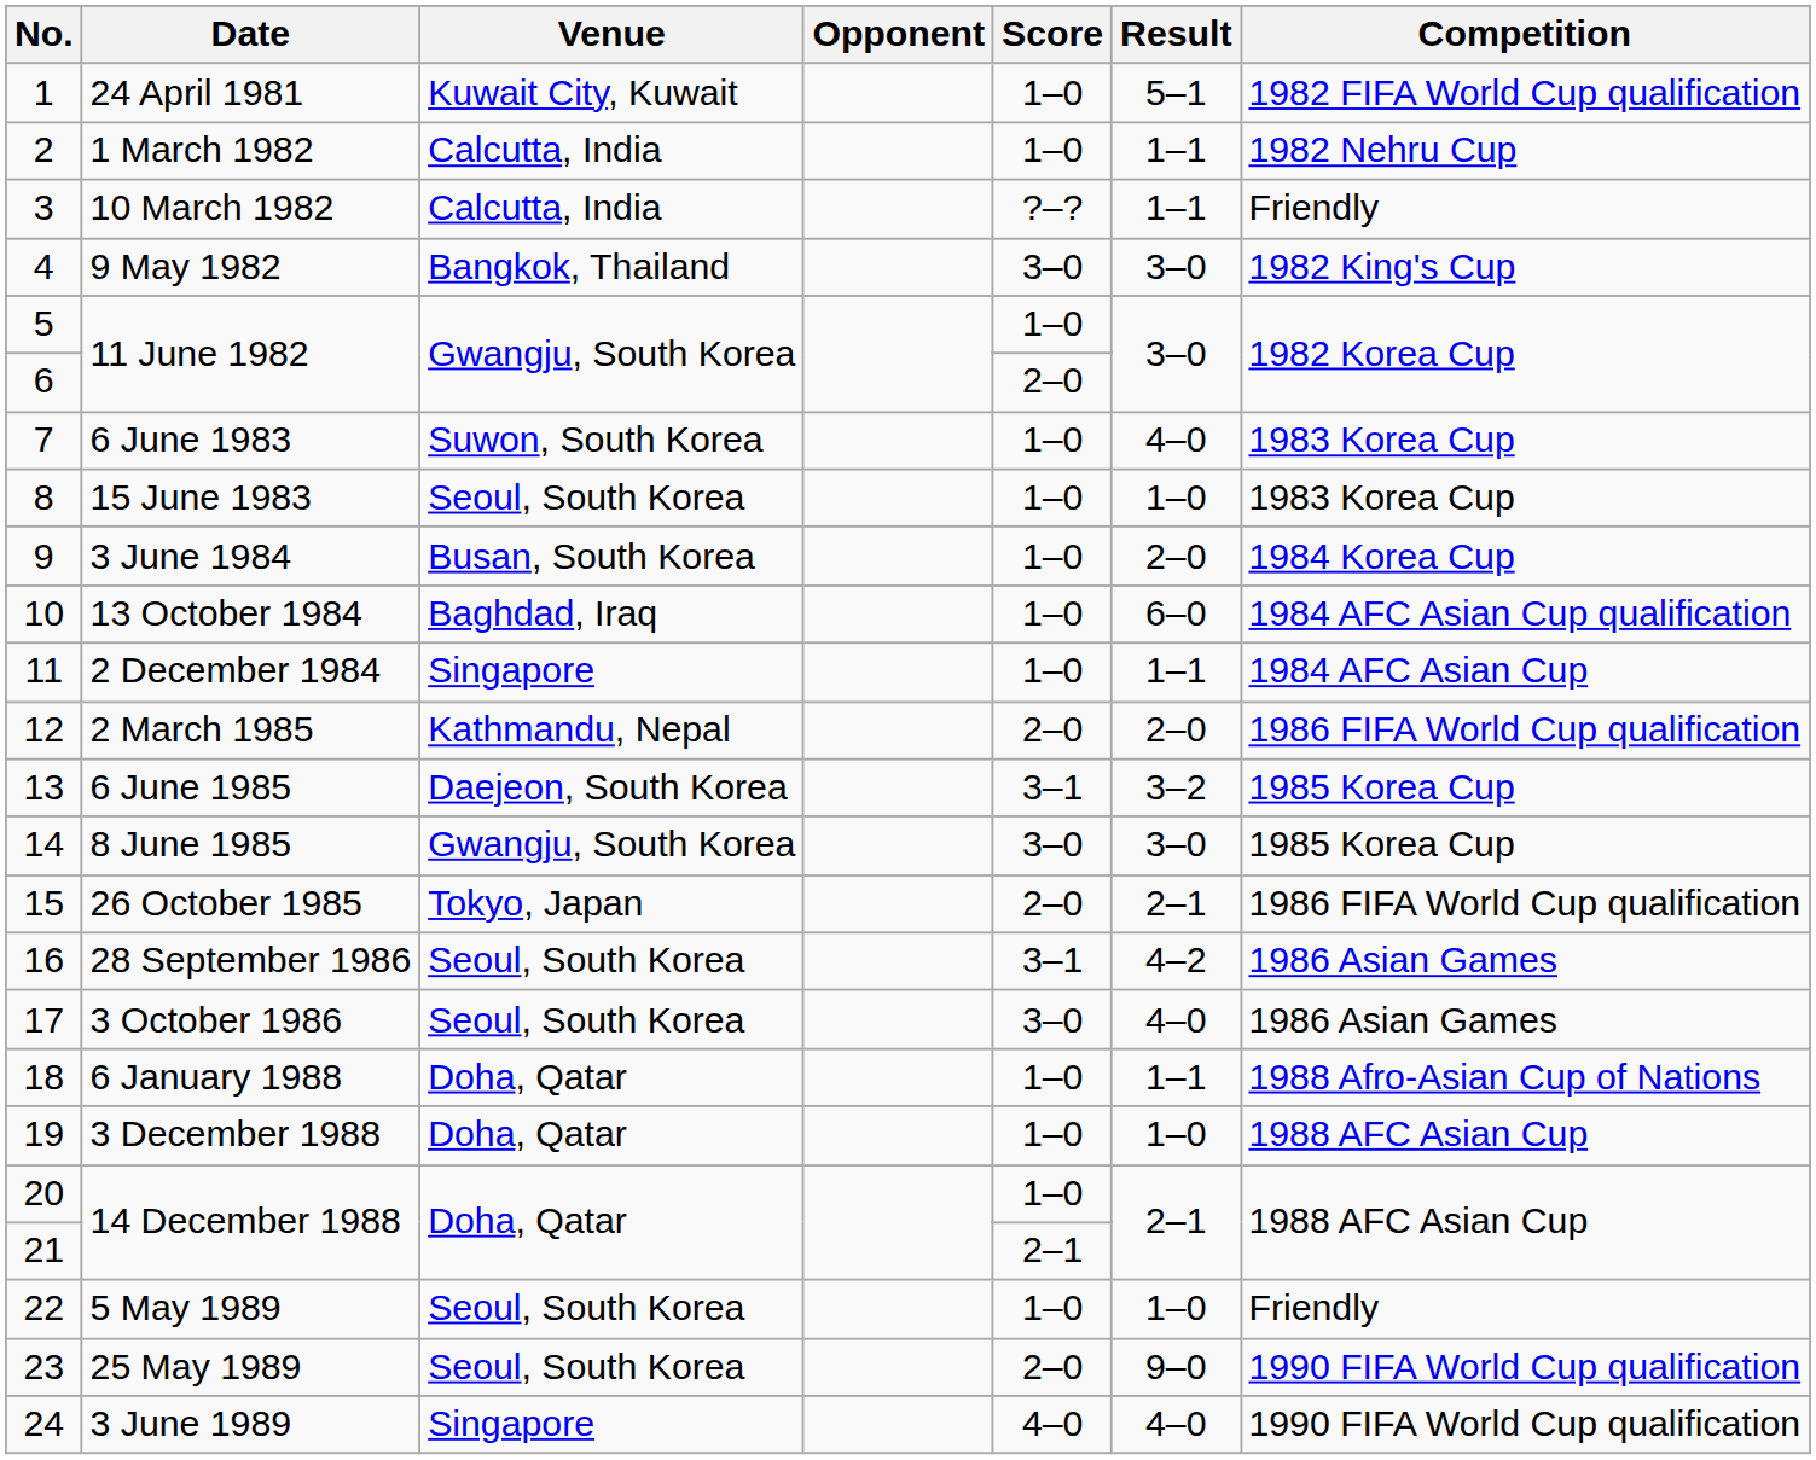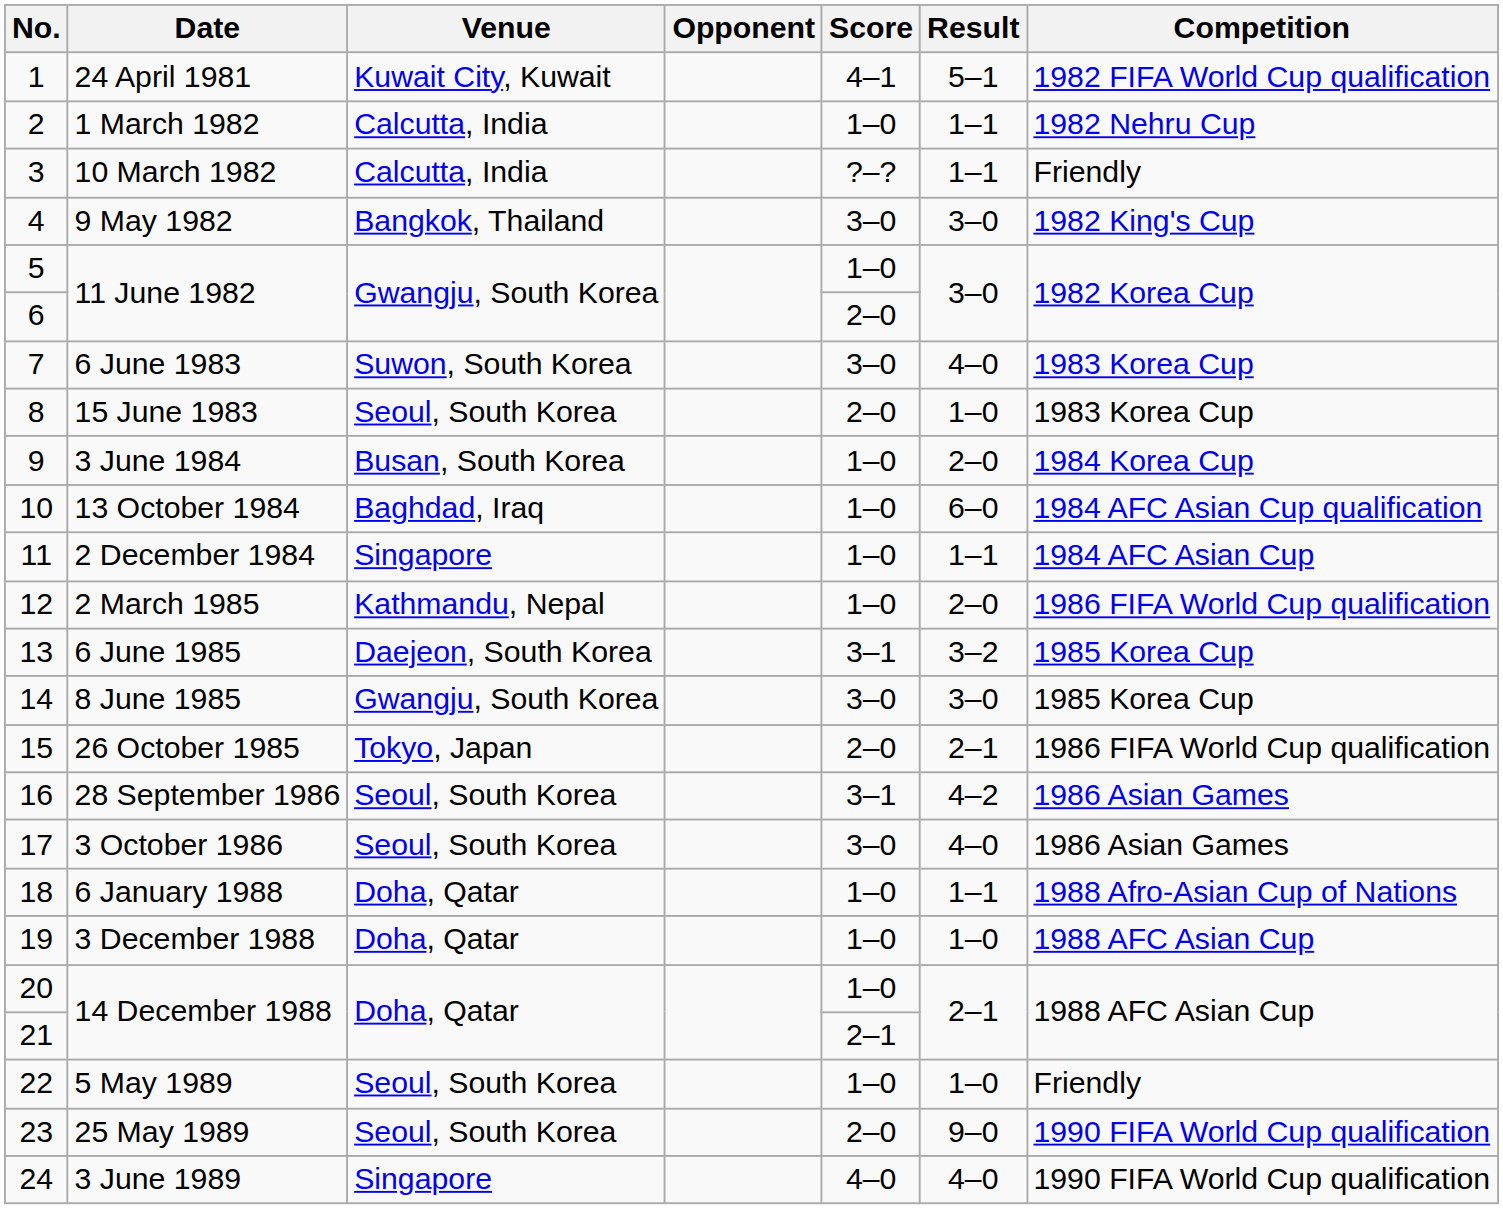 <table class="wikitable sortable">
 <tr>
 <th>No.</th>
 <th>Date</th>
 <th>Venue</th>
 <th>Opponent</th>
 <th>Score</th>
 <th>Result</th>
 <th>Competition</th>
 </tr>
 <tr>
 <td align="center">1</td>
 <td>24 April 1981</td>
 <td><a href='#'>Kuwait City</a>, Kuwait</td>
 <td></td>
-<td align="center">1–0</td>
+<td align="center">4–1</td>
 <td align="center">5–1</td>
 <td><a href='#'>1982 FIFA World Cup qualification</a></td>
 </tr>
 <tr>
 <td align="center">2</td>
 <td>1 March 1982</td>
 <td><a href='#'>Calcutta</a>, India</td>
 <td></td>
 <td align="center">1–0</td>
 <td align="center">1–1</td>
 <td><a href='#'>1982 Nehru Cup</a></td>
 </tr>
 <tr>
 <td align="center">3</td>
 <td>10 March 1982</td>
 <td><a href='#'>Calcutta</a>, India</td>
 <td></td>
 <td align="center">?–?</td>
 <td align="center">1–1</td>
 <td>Friendly</td>
 </tr>
 <tr>
 <td align="center">4</td>
 <td>9 May 1982</td>
 <td><a href='#'>Bangkok</a>, Thailand</td>
 <td></td>
 <td align="center">3–0</td>
 <td align="center">3–0</td>
 <td><a href='#'>1982 King's Cup</a></td>
 </tr>
 <tr>
 <td align="center">5</td>
 <td rowspan="2">11 June 1982</td>
 <td rowspan="2"><a href='#'>Gwangju</a>, South Korea</td>
 <td rowspan="2"></td>
 <td align="center">1–0</td>
 <td rowspan="2" align="center">3–0</td>
 <td rowspan="2"><a href='#'>1982 Korea Cup</a></td>
 </tr>
 <tr>
 <td align="center">6</td>
 <td align="center">2–0</td>
 </tr>
 <tr>
 <td align="center">7</td>
 <td>6 June 1983</td>
 <td><a href='#'>Suwon</a>, South Korea</td>
 <td></td>
-<td align="center">1–0</td>
+<td align="center">3–0</td>
 <td align="center">4–0</td>
 <td><a href='#'>1983 Korea Cup</a></td>
 </tr>
 <tr>
 <td align="center">8</td>
 <td>15 June 1983</td>
 <td><a href='#'>Seoul</a>, South Korea</td>
 <td></td>
-<td align="center">1–0</td>
+<td align="center">2–0</td>
 <td align="center">1–0</td>
 <td>1983 Korea Cup</td>
 </tr>
 <tr>
 <td align="center">9</td>
 <td>3 June 1984</td>
 <td><a href='#'>Busan</a>, South Korea</td>
 <td></td>
 <td align="center">1–0</td>
 <td align="center">2–0</td>
 <td><a href='#'>1984 Korea Cup</a></td>
 </tr>
 <tr>
 <td align="center">10</td>
 <td>13 October 1984</td>
 <td><a href='#'>Baghdad</a>, Iraq</td>
 <td></td>
 <td align="center">1–0</td>
 <td align="center">6–0</td>
 <td><a href='#'>1984 AFC Asian Cup qualification</a></td>
 </tr>
 <tr>
 <td align="center">11</td>
 <td>2 December 1984</td>
 <td><a href='#'>Singapore</a></td>
 <td></td>
 <td align="center">1–0</td>
 <td align="center">1–1</td>
 <td><a href='#'>1984 AFC Asian Cup</a></td>
 </tr>
 <tr>
 <td align="center">12</td>
 <td>2 March 1985</td>
 <td><a href='#'>Kathmandu</a>, Nepal</td>
 <td></td>
-<td align="center">2–0</td>
+<td align="center">1–0</td>
 <td align="center">2–0</td>
 <td><a href='#'>1986 FIFA World Cup qualification</a></td>
 </tr>
 <tr>
 <td align="center">13</td>
 <td>6 June 1985</td>
 <td><a href='#'>Daejeon</a>, South Korea</td>
 <td></td>
 <td align="center">3–1</td>
 <td align="center">3–2</td>
 <td><a href='#'>1985 Korea Cup</a></td>
 </tr>
 <tr>
 <td align="center">14</td>
 <td>8 June 1985</td>
 <td><a href='#'>Gwangju</a>, South Korea</td>
 <td></td>
 <td align="center">3–0</td>
 <td align="center">3–0</td>
 <td>1985 Korea Cup</td>
 </tr>
 <tr>
 <td align="center">15</td>
 <td>26 October 1985</td>
 <td><a href='#'>Tokyo</a>, Japan</td>
 <td></td>
 <td align="center">2–0</td>
 <td align="center">2–1</td>
 <td>1986 FIFA World Cup qualification</td>
 </tr>
 <tr>
 <td align="center">16</td>
 <td>28 September 1986</td>
 <td><a href='#'>Seoul</a>, South Korea</td>
 <td></td>
 <td align="center">3–1</td>
 <td align="center">4–2</td>
 <td><a href='#'>1986 Asian Games</a></td>
 </tr>
 <tr>
 <td align="center">17</td>
 <td>3 October 1986</td>
 <td><a href='#'>Seoul</a>, South Korea</td>
 <td></td>
 <td align="center">3–0</td>
 <td align="center">4–0</td>
 <td>1986 Asian Games</td>
 </tr>
 <tr>
 <td align="center">18</td>
 <td>6 January 1988</td>
 <td><a href='#'>Doha</a>, Qatar</td>
 <td></td>
 <td align="center">1–0</td>
 <td align="center">1–1 <br></td>
 <td><a href='#'>1988 Afro-Asian Cup of Nations</a></td>
 </tr>
 <tr>
 <td align="center">19</td>
 <td>3 December 1988</td>
 <td><a href='#'>Doha</a>, Qatar</td>
 <td></td>
 <td align="center">1–0</td>
 <td align="center">1–0</td>
 <td><a href='#'>1988 AFC Asian Cup</a></td>
 </tr>
 <tr>
 <td align="center">20</td>
 <td rowspan="2">14 December 1988</td>
 <td rowspan="2"><a href='#'>Doha</a>, Qatar</td>
 <td rowspan="2"></td>
 <td align="center">1–0</td>
 <td rowspan="2" align="center">2–1 </td>
 <td rowspan="2">1988 AFC Asian Cup</td>
 </tr>
 <tr>
 <td align="center">21</td>
 <td align="center">2–1</td>
 </tr>
 <tr>
 <td align="center">22</td>
 <td>5 May 1989</td>
 <td><a href='#'>Seoul</a>, South Korea</td>
 <td></td>
 <td align="center">1–0</td>
 <td align="center">1–0</td>
 <td>Friendly</td>
 </tr>
 <tr>
 <td align="center">23</td>
 <td>25 May 1989</td>
 <td><a href='#'>Seoul</a>, South Korea</td>
 <td></td>
 <td align="center">2–0</td>
 <td align="center">9–0</td>
 <td><a href='#'>1990 FIFA World Cup qualification</a></td>
 </tr>
 <tr>
 <td align="center">24</td>
 <td>3 June 1989</td>
 <td><a href='#'>Singapore</a></td>
 <td></td>
 <td align="center">4–0</td>
 <td align="center">4–0</td>
 <td>1990 FIFA World Cup qualification</td>
 </tr>
 </table>
